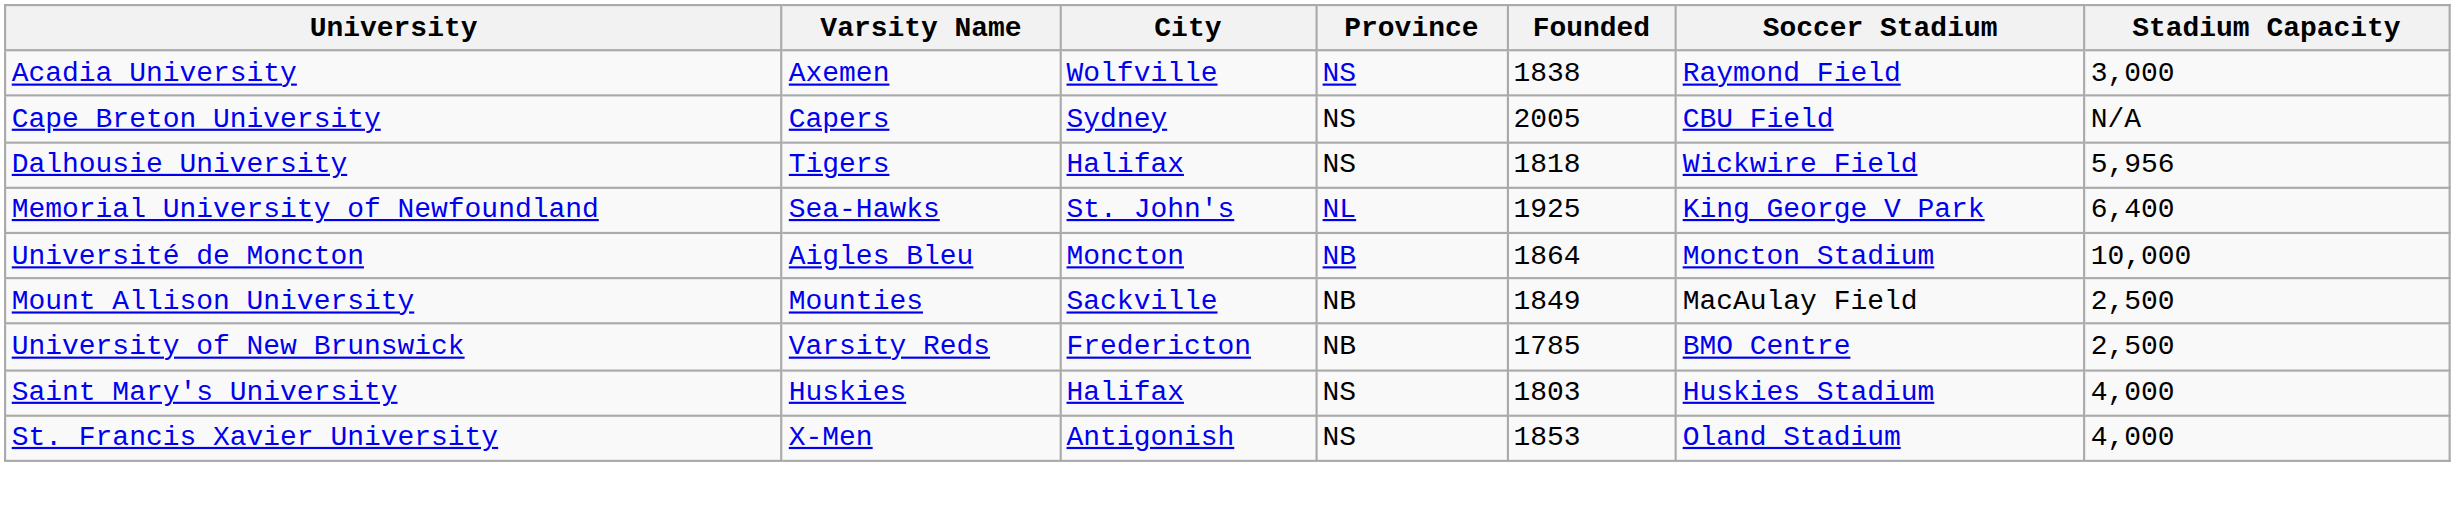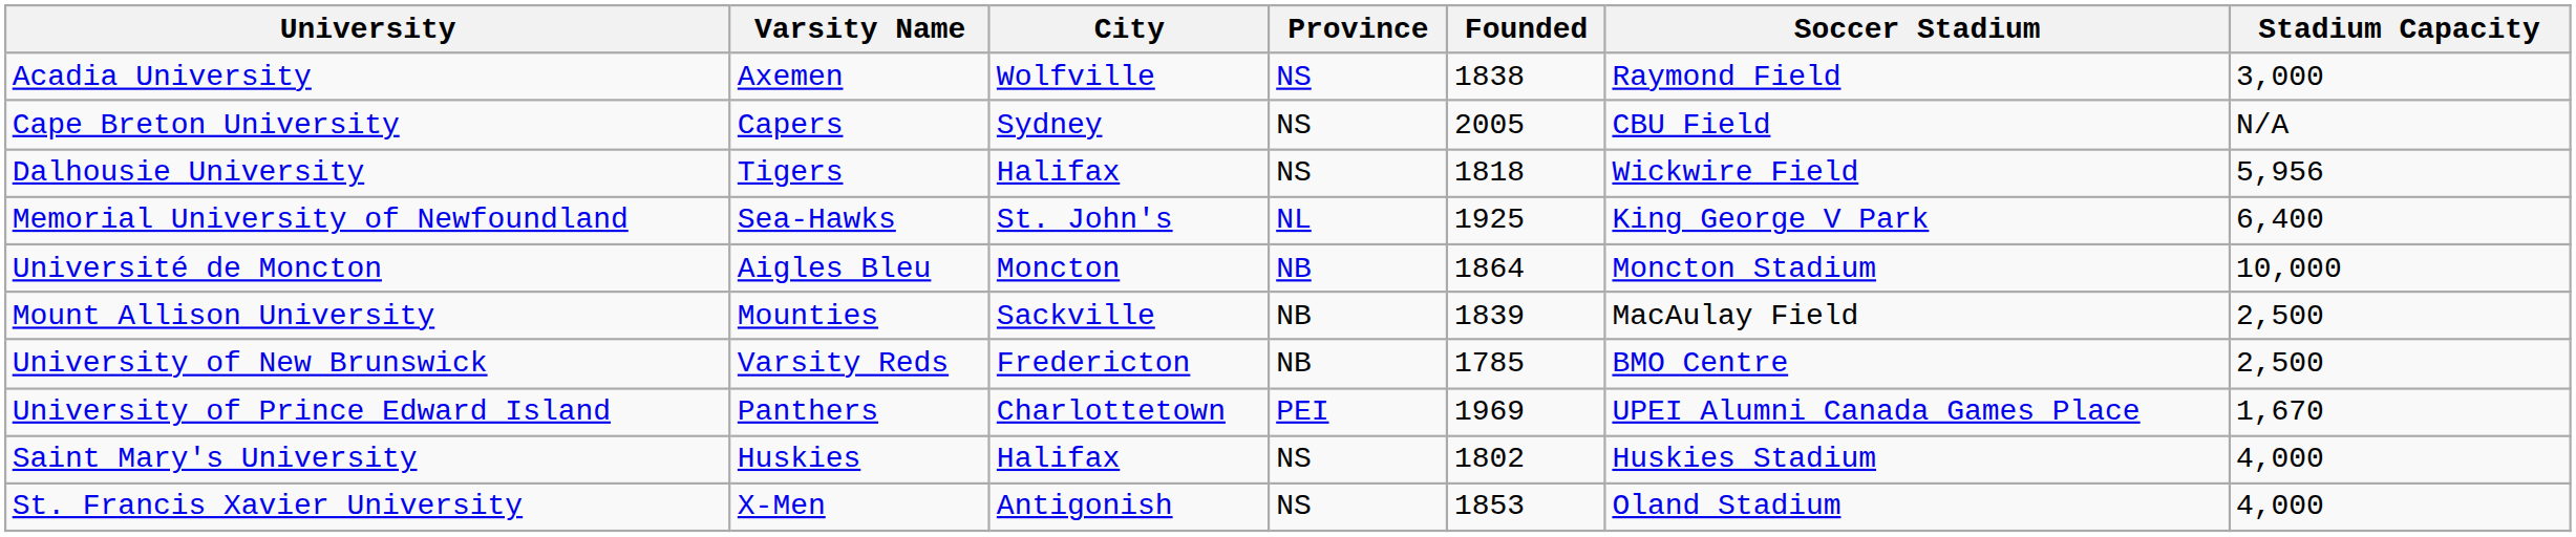 <table class="wikitable" width="90%">
 <tr>
 <th>University</th>
 <th>Varsity Name</th>
 <th>City</th>
 <th>Province</th>
 <th>Founded</th>
 <th>Soccer Stadium</th>
 <th>Stadium Capacity</th>
 </tr>
 <tr>
 <td><a href='#'>Acadia University</a></td>
 <td><a href='#'>Axemen</a></td>
 <td><a href='#'>Wolfville</a></td>
 <td><a href='#'>NS</a></td>
 <td>1838</td>
 <td><a href='#'>Raymond Field</a></td>
 <td>3,000</td>
 </tr>
 <tr>
 <td><a href='#'>Cape Breton University</a></td>
 <td><a href='#'>Capers</a></td>
 <td><a href='#'>Sydney</a></td>
 <td>NS</td>
 <td>2005</td>
 <td><a href='#'>CBU Field</a></td>
 <td>N/A</td>
 </tr>
 <tr>
 <td><a href='#'>Dalhousie University</a></td>
 <td><a href='#'>Tigers</a></td>
 <td><a href='#'>Halifax</a></td>
 <td>NS</td>
 <td>1818</td>
 <td><a href='#'>Wickwire Field</a></td>
 <td>5,956</td>
 </tr>
 <tr>
 <td><a href='#'>Memorial University of Newfoundland</a></td>
 <td><a href='#'>Sea-Hawks</a></td>
 <td><a href='#'>St. John's</a></td>
 <td><a href='#'>NL</a></td>
 <td>1925</td>
 <td><a href='#'>King George V Park</a></td>
 <td>6,400</td>
 </tr>
 <tr>
 <td><a href='#'>Université de Moncton</a></td>
 <td><a href='#'>Aigles Bleu</a></td>
 <td><a href='#'>Moncton</a></td>
 <td><a href='#'>NB</a></td>
 <td>1864</td>
 <td><a href='#'>Moncton Stadium</a></td>
 <td>10,000</td>
 </tr>
 <tr>
 <td><a href='#'>Mount Allison University</a></td>
 <td><a href='#'>Mounties</a></td>
 <td><a href='#'>Sackville</a></td>
 <td>NB</td>
-<td>1849</td>
+<td>1839</td>
 <td>MacAulay Field</td>
 <td>2,500</td>
 </tr>
 <tr>
 <td><a href='#'>University of New Brunswick</a></td>
 <td><a href='#'>Varsity Reds</a></td>
 <td><a href='#'>Fredericton</a></td>
 <td>NB</td>
 <td>1785</td>
 <td><a href='#'>BMO Centre</a></td>
 <td>2,500</td>
 </tr>
 <tr>
+<td><a href='#'>University of Prince Edward Island</a></td>
+<td><a href='#'>Panthers</a></td>
+<td><a href='#'>Charlottetown</a></td>
+<td><a href='#'>PEI</a></td>
+<td>1969</td>
+<td><a href='#'>UPEI Alumni Canada Games Place</a></td>
+<td>1,670</td>
+</tr>
+<tr>
 <td><a href='#'>Saint Mary's University</a></td>
 <td><a href='#'>Huskies</a></td>
 <td><a href='#'>Halifax</a></td>
 <td>NS</td>
-<td>1803</td>
+<td>1802</td>
 <td><a href='#'>Huskies Stadium</a></td>
 <td>4,000</td>
 </tr>
 <tr>
 <td><a href='#'>St. Francis Xavier University</a></td>
 <td><a href='#'>X-Men</a></td>
 <td><a href='#'>Antigonish</a></td>
 <td>NS</td>
 <td>1853</td>
 <td><a href='#'>Oland Stadium</a></td>
 <td>4,000</td>
 </tr>
 </table>
